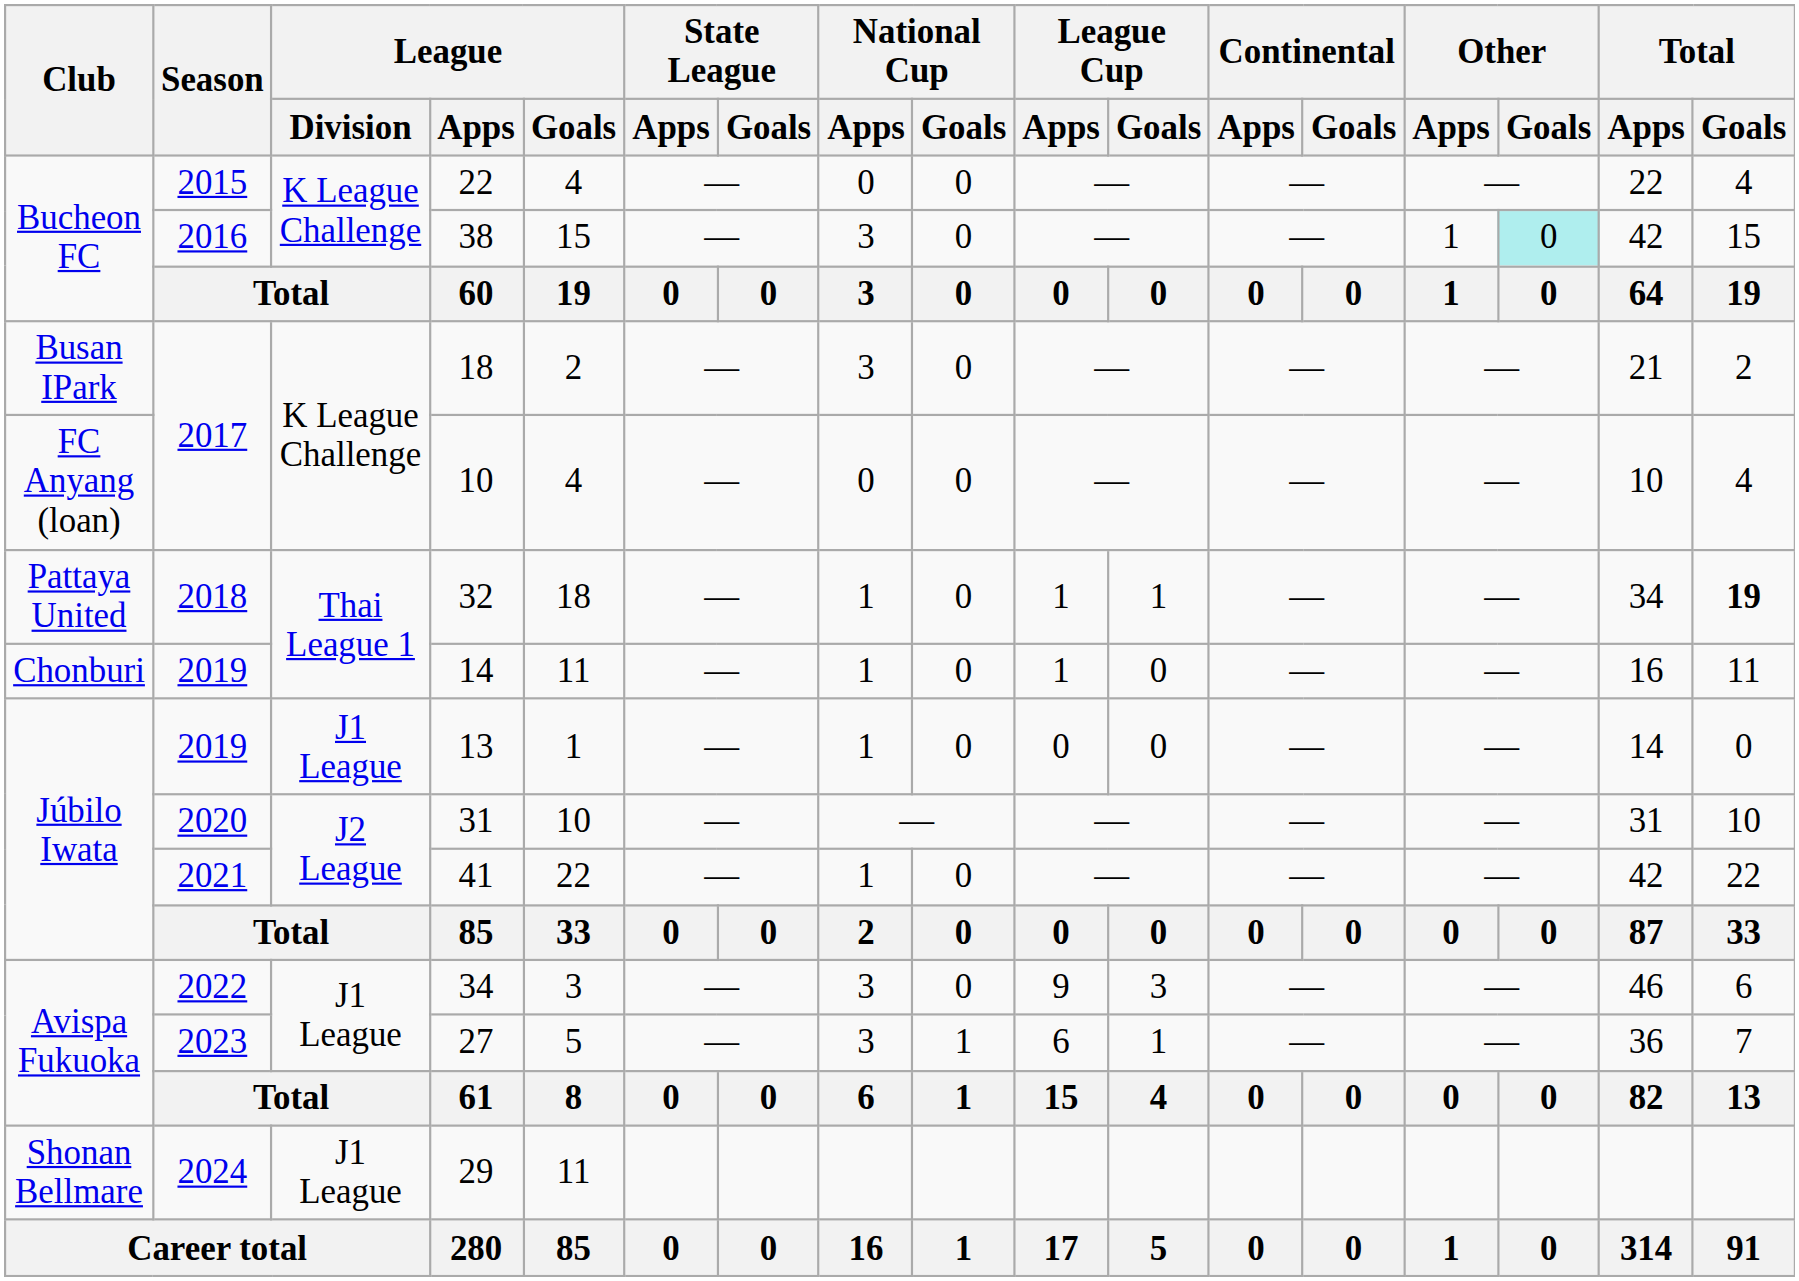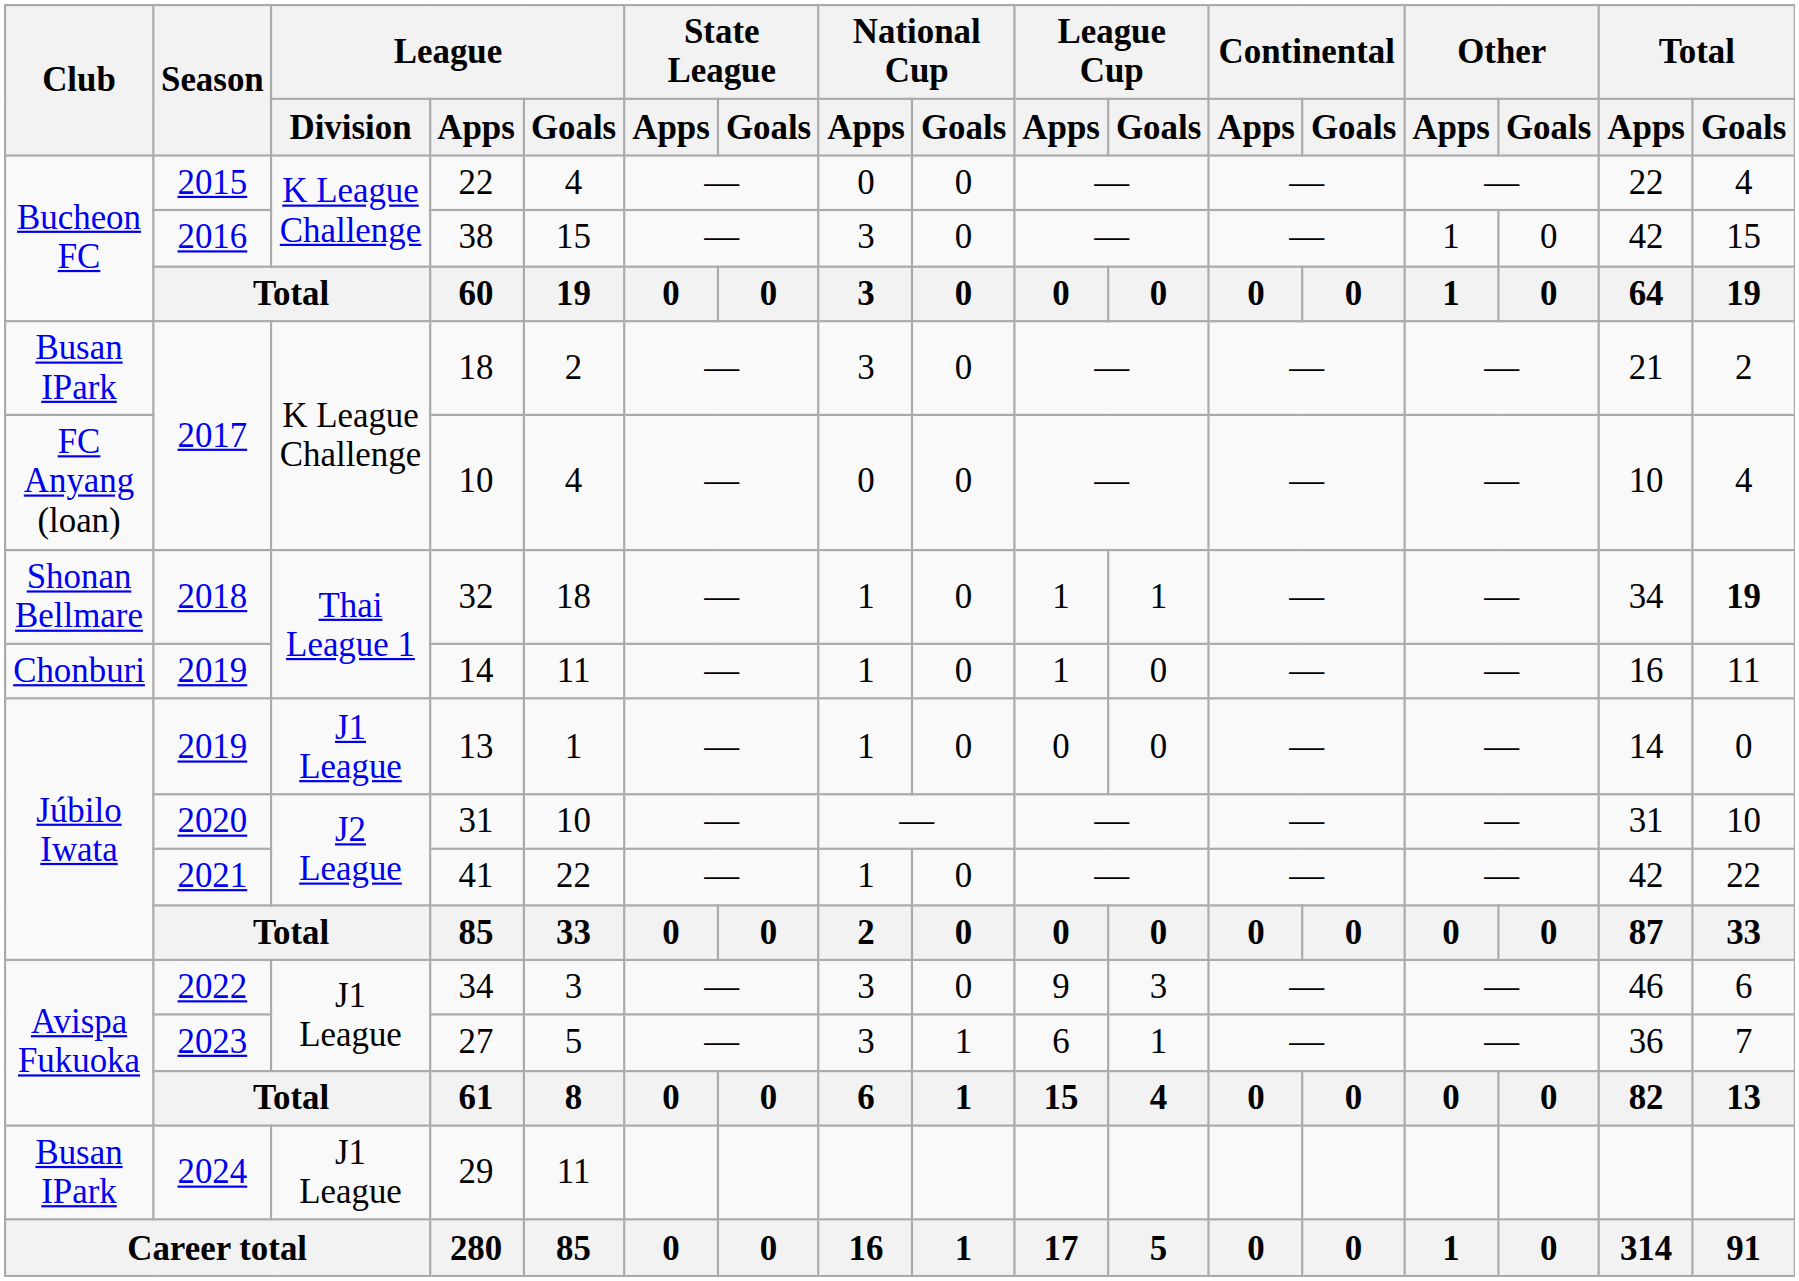 <table class="wikitable" style="text-align: center;">
 <tr>
 <th rowspan="2">Club</th>
 <th rowspan="2">Season</th>
 <th colspan="3">League</th>
 <th colspan="2">State League</th>
 <th colspan="2">National Cup</th>
 <th colspan="2">League Cup</th>
 <th colspan="2">Continental</th>
 <th colspan="2">Other</th>
 <th colspan="2">Total</th>
 </tr>
 <tr>
 <th>Division</th>
 <th>Apps</th>
 <th>Goals</th>
 <th>Apps</th>
 <th>Goals</th>
 <th>Apps</th>
 <th>Goals</th>
 <th>Apps</th>
 <th>Goals</th>
 <th>Apps</th>
 <th>Goals</th>
 <th>Apps</th>
 <th>Goals</th>
 <th>Apps</th>
 <th>Goals</th>
 </tr>
 <tr>
 <td rowspan="3" valign="center"><a href='#'>Bucheon FC</a></td>
 <td><a href='#'>2015</a></td>
 <td rowspan="2"><a href='#'>K League Challenge</a></td>
 <td>22</td>
 <td>4</td>
 <td colspan="2">—</td>
 <td>0</td>
 <td>0</td>
 <td colspan="2">—</td>
 <td colspan="2">—</td>
 <td colspan="2">—</td>
 <td>22</td>
 <td>4</td>
 </tr>
 <tr>
 <td><a href='#'>2016</a></td>
 <td>38</td>
 <td>15</td>
 <td colspan="2">—</td>
 <td>3</td>
 <td>0</td>
 <td colspan="2">—</td>
 <td colspan="2">—</td>
 <td>1</td>
-<td style="background: paleturquoise;">0</td>
+<td>0</td>
 <td>42</td>
 <td>15</td>
 </tr>
 <tr>
 <th colspan="2">Total</th>
 <th>60</th>
 <th>19</th>
 <th>0</th>
 <th>0</th>
 <th>3</th>
 <th>0</th>
 <th>0</th>
 <th>0</th>
 <th>0</th>
 <th>0</th>
 <th>1</th>
 <th>0</th>
 <th>64</th>
 <th>19</th>
 </tr>
 <tr>
 <td><a href='#'>Busan IPark</a></td>
 <td rowspan="2"><a href='#'>2017</a></td>
 <td rowspan="2">K League Challenge</td>
 <td>18</td>
 <td>2</td>
 <td colspan="2">—</td>
 <td>3</td>
 <td>0</td>
 <td colspan="2">—</td>
 <td colspan="2">—</td>
 <td colspan="2">—</td>
 <td>21</td>
 <td>2</td>
 </tr>
 <tr>
 <td><a href='#'>FC Anyang</a> (loan)</td>
 <td>10</td>
 <td>4</td>
 <td colspan="2">—</td>
 <td>0</td>
 <td>0</td>
 <td colspan="2">—</td>
 <td colspan="2">—</td>
 <td colspan="2">—</td>
 <td>10</td>
 <td>4</td>
 </tr>
 <tr>
-<td><a href='#'>Pattaya United</a></td>
+<td valign="center"><a href='#'>Shonan Bellmare</a></td>
 <td><a href='#'>2018</a></td>
 <td rowspan="2"><a href='#'>Thai League 1</a></td>
 <td>32</td>
 <td>18</td>
 <td colspan="2">—</td>
 <td>1</td>
 <td>0</td>
 <td>1</td>
 <td>1</td>
 <td colspan="2">—</td>
 <td colspan="2">—</td>
 <td>34</td>
 <td><strong>19</strong></td>
 </tr>
 <tr>
 <td><a href='#'>Chonburi</a></td>
 <td><a href='#'>2019</a></td>
 <td>14</td>
 <td>11</td>
 <td colspan="2">—</td>
 <td>1</td>
 <td>0</td>
 <td>1</td>
 <td>0</td>
 <td colspan="2">—</td>
 <td colspan="2">—</td>
 <td>16</td>
 <td>11</td>
 </tr>
 <tr>
 <td rowspan="4" valign="center"><a href='#'>Júbilo Iwata</a></td>
 <td><a href='#'>2019</a></td>
 <td><a href='#'>J1 League</a></td>
 <td>13</td>
 <td>1</td>
 <td colspan="2">—</td>
 <td>1</td>
 <td>0</td>
 <td>0</td>
 <td>0</td>
 <td colspan="2">—</td>
 <td colspan="2">—</td>
 <td>14</td>
 <td>0</td>
 </tr>
 <tr>
 <td><a href='#'>2020</a></td>
 <td rowspan="2"><a href='#'>J2 League</a></td>
 <td>31</td>
 <td>10</td>
 <td colspan="2">—</td>
 <td colspan="2">—</td>
 <td colspan="2">—</td>
 <td colspan="2">—</td>
 <td colspan="2">—</td>
 <td>31</td>
 <td>10</td>
 </tr>
 <tr>
 <td><a href='#'>2021</a></td>
 <td>41</td>
 <td>22</td>
 <td colspan="2">—</td>
 <td>1</td>
 <td>0</td>
 <td colspan="2">—</td>
 <td colspan="2">—</td>
 <td colspan="2">—</td>
 <td>42</td>
 <td>22</td>
 </tr>
 <tr>
 <th colspan="2">Total</th>
 <th>85</th>
 <th>33</th>
 <th>0</th>
 <th>0</th>
 <th>2</th>
 <th>0</th>
 <th>0</th>
 <th>0</th>
 <th>0</th>
 <th>0</th>
 <th>0</th>
 <th>0</th>
 <th>87</th>
 <th>33</th>
 </tr>
 <tr>
 <td rowspan="3" valign="center"><a href='#'>Avispa Fukuoka</a></td>
 <td><a href='#'>2022</a></td>
 <td rowspan="2">J1 League</td>
 <td>34</td>
 <td>3</td>
 <td colspan="2">—</td>
 <td>3</td>
 <td>0</td>
 <td>9</td>
 <td>3</td>
 <td colspan="2">—</td>
 <td colspan="2">—</td>
 <td>46</td>
 <td>6</td>
 </tr>
 <tr>
 <td><a href='#'>2023</a></td>
 <td>27</td>
 <td>5</td>
 <td colspan="2">—</td>
 <td>3</td>
 <td>1</td>
 <td>6</td>
 <td>1</td>
 <td colspan="2">—</td>
 <td colspan="2">—</td>
 <td>36</td>
 <td>7</td>
 </tr>
 <tr>
 <th colspan="2">Total</th>
 <th>61</th>
 <th>8</th>
 <th>0</th>
 <th>0</th>
 <th>6</th>
 <th>1</th>
 <th>15</th>
 <th>4</th>
 <th>0</th>
 <th>0</th>
 <th>0</th>
 <th>0</th>
 <th>82</th>
 <th>13</th>
 </tr>
 <tr>
-<td valign="center"><a href='#'>Shonan Bellmare</a></td>
+<td><a href='#'>Busan IPark</a></td>
 <td><a href='#'>2024</a></td>
 <td>J1 League</td>
 <td>29</td>
 <td>11</td>
 <td></td>
 <td></td>
 <td></td>
 <td></td>
 <td></td>
 <td></td>
 <td></td>
 <td></td>
 <td></td>
 <td></td>
 <td></td>
 <td></td>
 </tr>
 <tr>
 <th colspan="3">Career total</th>
 <th>280</th>
 <th>85</th>
 <th>0</th>
 <th>0</th>
 <th>16</th>
 <th>1</th>
 <th>17</th>
 <th>5</th>
 <th>0</th>
 <th>0</th>
 <th>1</th>
 <th>0</th>
 <th>314</th>
 <th>91</th>
 </tr>
 </table>
